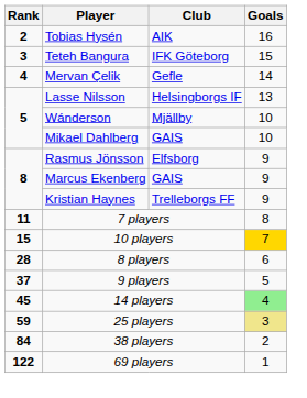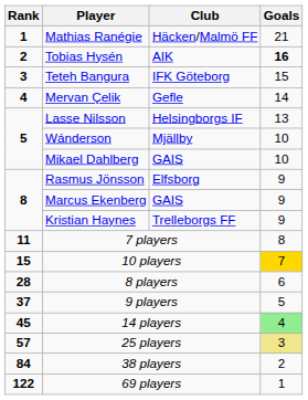 <table class="wikitable" style="text-align:center;float:left;margin-right:1em;">
 <tr>
 <th>Rank</th>
 <th>Player</th>
 <th>Club</th>
 <th>Goals</th>
 </tr>
 <tr>
+<td rowspan="1"><strong>1</strong></td>
+<td align="left"> <a href='#'>Mathias Ranégie</a></td>
+<td align="left"><a href='#'>Häcken</a>/<a href='#'>Malmö FF</a></td>
+<td>21</td>
+</tr>
+<tr>
 <td rowspan="1"><strong>2</strong></td>
 <td align="left"> <a href='#'>Tobias Hysén</a></td>
 <td align="left"><a href='#'>AIK</a></td>
-<td>16</td>
+<td><strong>16</strong></td>
 </tr>
 <tr>
 <td rowspan="1"><strong>3</strong></td>
 <td align="left"> <a href='#'>Teteh Bangura</a></td>
 <td align="left"><a href='#'>IFK Göteborg</a></td>
 <td>15</td>
 </tr>
 <tr>
 <td rowspan="1"><strong>4</strong></td>
 <td align="left"> <a href='#'>Mervan Çelik</a></td>
 <td align="left"><a href='#'>Gefle</a></td>
 <td>14</td>
 </tr>
 <tr>
 <td rowspan="3"><strong>5</strong></td>
 <td align="left"> <a href='#'>Lasse Nilsson</a></td>
 <td align="left"><a href='#'>Helsingborgs IF</a></td>
 <td>13</td>
 </tr>
 <tr>
 <td align="left"> <a href='#'>Wánderson</a></td>
 <td align="left"><a href='#'>Mjällby</a></td>
 <td>10</td>
 </tr>
 <tr>
 <td align="left"> <a href='#'>Mikael Dahlberg</a></td>
 <td align="left"><a href='#'>GAIS</a></td>
 <td>10</td>
 </tr>
 <tr>
 <td rowspan="3"><strong>8</strong></td>
 <td align="left"> <a href='#'>Rasmus Jönsson</a></td>
 <td align="left"><a href='#'>Elfsborg</a></td>
 <td>9</td>
 </tr>
 <tr>
 <td align="left"> <a href='#'>Marcus Ekenberg</a></td>
 <td align="left"><a href='#'>GAIS</a></td>
 <td>9</td>
 </tr>
 <tr>
 <td align="left"> <a href='#'>Kristian Haynes</a></td>
 <td align="left"><a href='#'>Trelleborgs FF</a></td>
 <td>9</td>
 </tr>
 <tr>
 <td rowspan=1 align="center"><strong>11</strong></td>
 <td colspan=2 align="center"><em>7 players</em></td>
 <td rowspan=1 align="center">8</td>
 </tr>
 <tr>
 <td rowspan=1 align="center"><strong>15</strong></td>
 <td colspan=2 align="center"><em>10 players</em></td>
 <td rowspan=1 align="center" style="background: gold;">7</td>
 </tr>
 <tr>
 <td rowspan=1 align="center"><strong>28</strong></td>
 <td colspan=2 align="center"><em>8 players</em></td>
 <td rowspan=1 align="center">6</td>
 </tr>
 <tr>
 <td rowspan=1 align="center"><strong>37</strong></td>
 <td colspan=2 align="center"><em>9 players</em></td>
 <td rowspan=1 align="center">5</td>
 </tr>
 <tr>
 <td rowspan=1 align="center"><strong>45</strong></td>
 <td colspan=2 align="center"><em>14 players</em></td>
 <td rowspan=1 align="center" style="background: lightgreen;">4</td>
 </tr>
 <tr>
-<td rowspan=1 align="center"><strong>59</strong></td>
+<td rowspan=1 align="center"><strong>57</strong></td>
 <td colspan=2 align="center"><em>25 players</em></td>
 <td rowspan=1 align="center" style="background: khaki;">3</td>
 </tr>
 <tr>
 <td rowspan=1 align="center"><strong>84</strong></td>
 <td colspan=2 align="center"><em>38 players</em></td>
 <td rowspan=1 align="center">2</td>
 </tr>
 <tr>
 <td rowspan=1 align="center"><strong>122</strong></td>
 <td colspan=2 align="center"><em>69 players</em></td>
 <td rowspan=1 align="center">1</td>
 </tr>
 </table>
